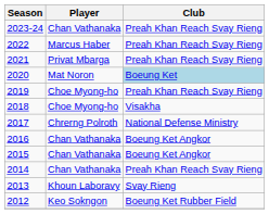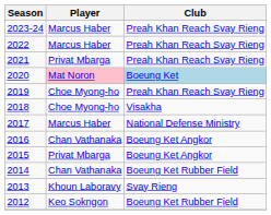 <table class="wikitable alternate" style="font-size: 95%">
 <tr>
 <th>Season</th>
 <th>Player</th>
 <th>Club</th>
 </tr>
 <tr>
 <td><a href='#'>2023-24</a></td>
-<td> <a href='#'>Chan Vathanaka</a></td>
+<td> <a href='#'>Marcus Haber</a></td>
 <td><a href='#'>Preah Khan Reach Svay Rieng</a></td>
 </tr>
 <tr>
 <td><a href='#'>2022</a></td>
 <td> <a href='#'>Marcus Haber</a></td>
 <td><a href='#'>Preah Khan Reach Svay Rieng</a></td>
 </tr>
 <tr>
 <td><a href='#'>2021</a></td>
 <td> <a href='#'>Privat Mbarga</a></td>
 <td><a href='#'>Preah Khan Reach Svay Rieng</a></td>
 </tr>
 <tr>
 <td><a href='#'>2020</a></td>
-<td> <a href='#'>Mat Noron</a></td>
+<td style="background: pink;"> <a href='#'>Mat Noron</a></td>
 <td style="background: lightblue;"><a href='#'>Boeung Ket</a></td>
 </tr>
 <tr>
 <td><a href='#'>2019</a></td>
 <td> <a href='#'>Choe Myong-ho</a></td>
 <td><a href='#'>Preah Khan Reach Svay Rieng</a></td>
 </tr>
 <tr>
 <td><a href='#'>2018</a></td>
 <td> <a href='#'>Choe Myong-ho</a></td>
 <td><a href='#'>Visakha</a></td>
 </tr>
 <tr>
 <td><a href='#'>2017</a></td>
-<td> <a href='#'>Chrerng Polroth</a></td>
+<td> <a href='#'>Marcus Haber</a></td>
 <td><a href='#'>National Defense Ministry</a></td>
 </tr>
 <tr>
 <td><a href='#'>2016</a></td>
 <td> <a href='#'>Chan Vathanaka</a></td>
 <td><a href='#'>Boeung Ket Angkor</a></td>
 </tr>
 <tr>
 <td><a href='#'>2015</a></td>
-<td> <a href='#'>Chan Vathanaka</a></td>
+<td> <a href='#'>Privat Mbarga</a></td>
 <td><a href='#'>Boeung Ket Angkor</a></td>
 </tr>
 <tr>
 <td><a href='#'>2014</a></td>
 <td> <a href='#'>Chan Vathanaka</a></td>
-<td><a href='#'>Preah Khan Reach Svay Rieng</a></td>
+<td><a href='#'>Boeung Ket Rubber Field</a></td>
 </tr>
 <tr>
 <td><a href='#'>2013</a></td>
 <td> <a href='#'>Khoun Laboravy</a></td>
 <td><a href='#'>Svay Rieng</a></td>
 </tr>
 <tr>
 <td><a href='#'>2012</a></td>
 <td> <a href='#'>Keo Sokngon</a></td>
 <td><a href='#'>Boeung Ket Rubber Field</a></td>
 </tr>
 <tr>
 </tr>
 </table>
